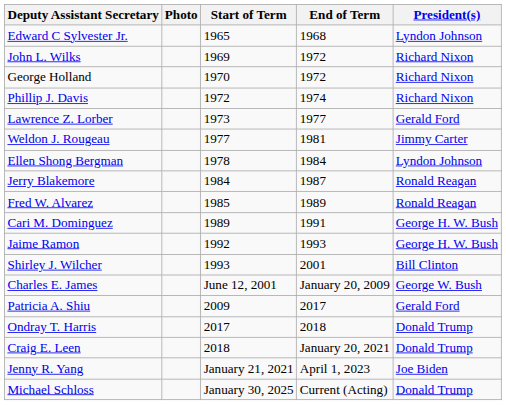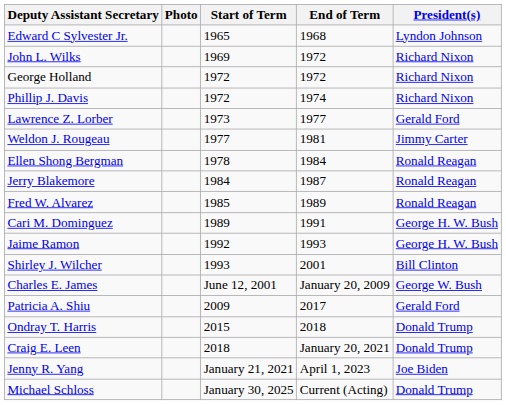 <table class="wikitable">
 <tr>
 <th>Deputy Assistant Secretary</th>
 <th>Photo</th>
 <th>Start of Term</th>
 <th>End of Term</th>
 <th><a href='#'>President(s)</a></th>
 </tr>
 <tr>
 <td><a href='#'>Edward C Sylvester Jr.</a></td>
 <td></td>
 <td>1965</td>
 <td>1968</td>
 <td><a href='#'>Lyndon Johnson</a></td>
 </tr>
 <tr>
 <td><a href='#'>John L. Wilks</a></td>
 <td></td>
 <td>1969</td>
 <td>1972</td>
 <td><a href='#'>Richard Nixon</a></td>
 </tr>
 <tr>
 <td>George Holland</td>
 <td></td>
-<td>1970</td>
+<td>1972</td>
 <td>1972</td>
 <td><a href='#'>Richard Nixon</a></td>
 </tr>
 <tr>
 <td><a href='#'>Phillip J. Davis</a></td>
 <td></td>
 <td>1972</td>
 <td>1974</td>
 <td><a href='#'>Richard Nixon</a></td>
 </tr>
 <tr>
 <td><a href='#'>Lawrence Z. Lorber</a></td>
 <td></td>
 <td>1973</td>
 <td>1977</td>
 <td><a href='#'>Gerald Ford</a></td>
 </tr>
 <tr>
 <td><a href='#'>Weldon J. Rougeau</a></td>
 <td></td>
 <td>1977</td>
 <td>1981</td>
 <td><a href='#'>Jimmy Carter</a></td>
 </tr>
 <tr>
 <td><a href='#'>Ellen Shong Bergman</a></td>
 <td></td>
 <td>1978</td>
 <td>1984</td>
-<td><a href='#'>Lyndon Johnson</a></td>
+<td><a href='#'>Ronald Reagan</a></td>
 </tr>
 <tr>
 <td><a href='#'>Jerry Blakemore</a></td>
 <td></td>
 <td>1984</td>
 <td>1987</td>
 <td><a href='#'>Ronald Reagan</a></td>
 </tr>
 <tr>
 <td><a href='#'>Fred W. Alvarez</a></td>
 <td></td>
 <td>1985</td>
 <td>1989</td>
 <td><a href='#'>Ronald Reagan</a></td>
 </tr>
 <tr>
 <td><a href='#'>Cari M. Dominguez</a></td>
 <td></td>
 <td>1989</td>
 <td>1991</td>
 <td><a href='#'>George H. W. Bush</a></td>
 </tr>
 <tr>
 <td><a href='#'>Jaime Ramon</a></td>
 <td></td>
 <td>1992</td>
 <td>1993</td>
 <td><a href='#'>George H. W. Bush</a></td>
 </tr>
 <tr>
 <td><a href='#'>Shirley J. Wilcher</a></td>
 <td></td>
 <td>1993</td>
 <td>2001</td>
 <td><a href='#'>Bill Clinton</a></td>
 </tr>
 <tr>
 <td><a href='#'>Charles E. James</a></td>
 <td></td>
 <td>June 12, 2001</td>
 <td>January 20, 2009</td>
 <td><a href='#'>George W. Bush</a></td>
 </tr>
 <tr>
 <td><a href='#'>Patricia A. Shiu</a></td>
 <td></td>
 <td>2009</td>
 <td>2017</td>
 <td><a href='#'>Gerald Ford</a></td>
 </tr>
 <tr>
 <td><a href='#'>Ondray T. Harris</a></td>
 <td></td>
-<td>2017</td>
+<td>2015</td>
 <td>2018</td>
 <td><a href='#'>Donald Trump</a></td>
 </tr>
 <tr>
 <td><a href='#'>Craig E. Leen</a></td>
 <td></td>
 <td>2018</td>
 <td>January 20, 2021</td>
 <td><a href='#'>Donald Trump</a></td>
 </tr>
 <tr>
 <td><a href='#'>Jenny R. Yang</a></td>
 <td></td>
 <td>January 21, 2021</td>
 <td>April 1, 2023</td>
 <td><a href='#'>Joe Biden</a></td>
 </tr>
 <tr>
 <td><a href='#'>Michael Schloss</a></td>
 <td></td>
 <td>January 30, 2025</td>
 <td>Current (Acting)</td>
 <td><a href='#'>Donald Trump</a></td>
 </tr>
 </table>
